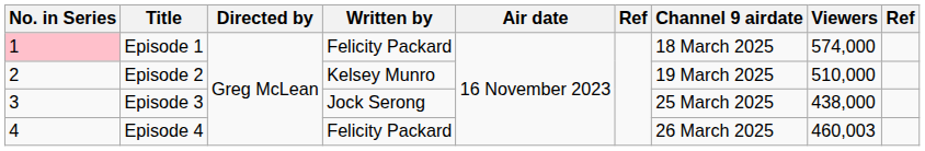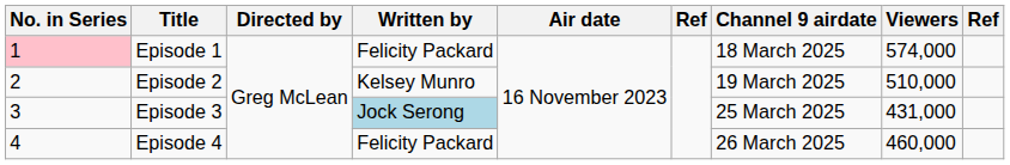 <table class="wikitable">
 <tr>
 <th>No. in Series</th>
 <th>Title</th>
 <th>Directed by</th>
 <th>Written by</th>
 <th>Air date</th>
 <th>Ref</th>
 <th>Channel 9 airdate</th>
 <th>Viewers</th>
 <th>Ref</th>
 </tr>
 <tr>
 <td style="background: pink;">1</td>
 <td>Episode 1</td>
 <td rowspan="4">Greg McLean</td>
 <td>Felicity Packard</td>
 <td rowspan="4">16 November 2023</td>
 <td rowspan="4"></td>
 <td>18 March 2025</td>
 <td>574,000</td>
 <td></td>
 </tr>
 <tr>
 <td>2</td>
 <td>Episode 2</td>
 <td>Kelsey Munro</td>
 <td>19 March 2025</td>
 <td>510,000</td>
 <td></td>
 </tr>
 <tr>
 <td>3</td>
 <td>Episode 3</td>
-<td>Jock Serong</td>
+<td style="background: lightblue;">Jock Serong</td>
 <td>25 March 2025</td>
-<td>438,000</td>
+<td>431,000</td>
 <td></td>
 </tr>
 <tr>
 <td>4</td>
 <td>Episode 4</td>
 <td>Felicity Packard</td>
 <td>26 March 2025</td>
-<td>460,003</td>
+<td>460,000</td>
 <td></td>
 </tr>
 </table>
